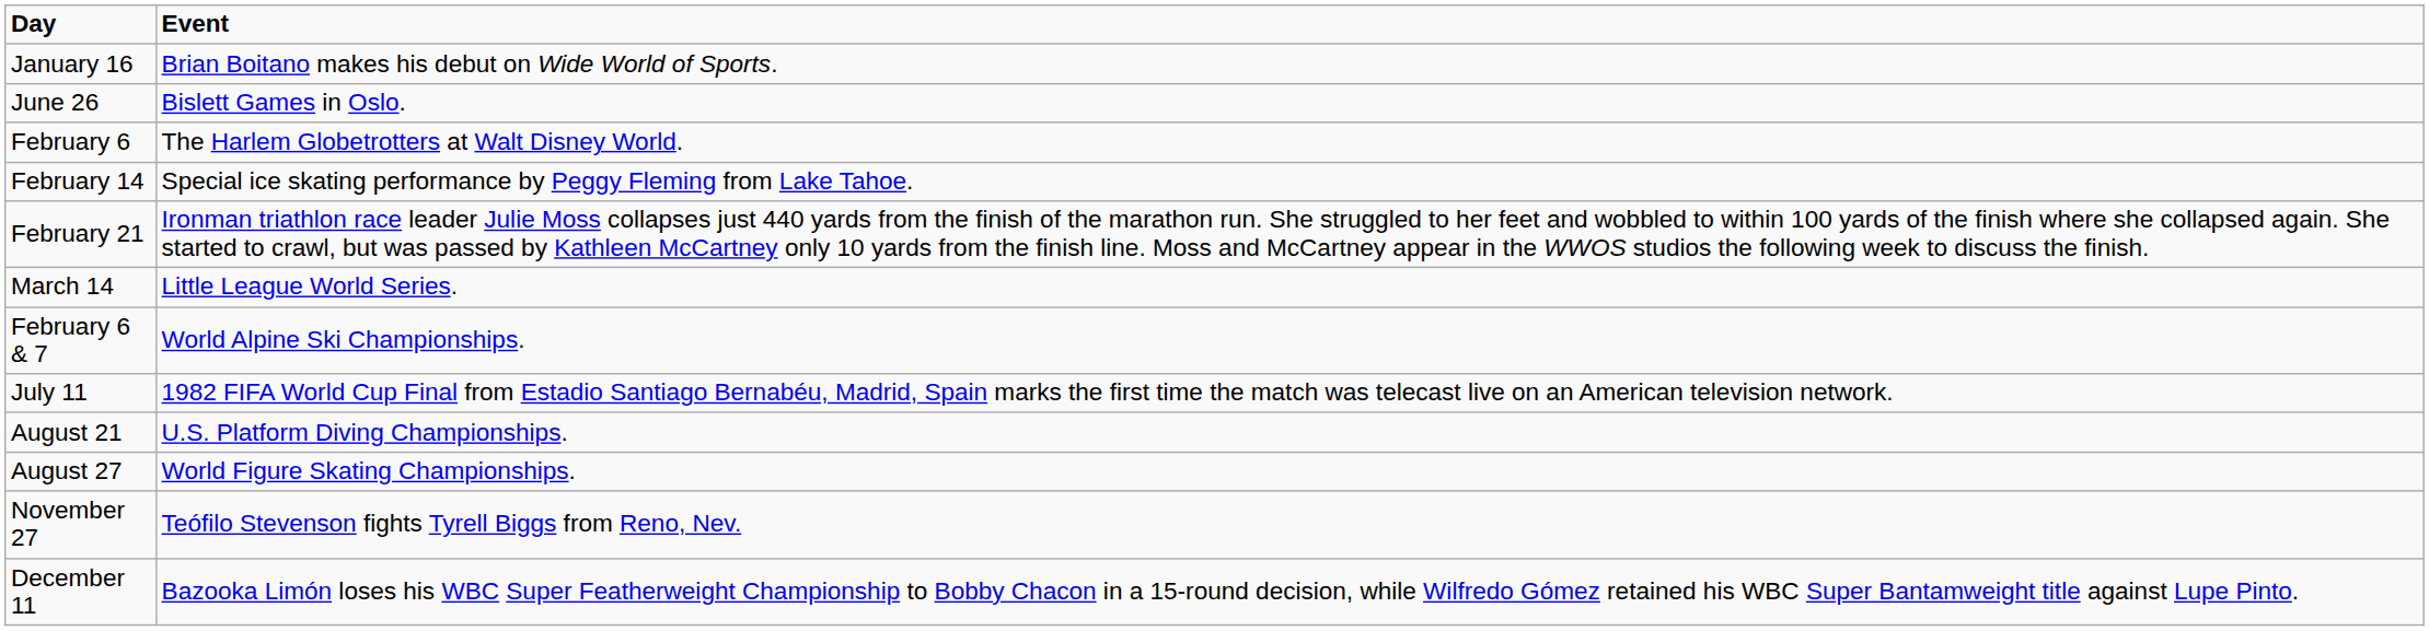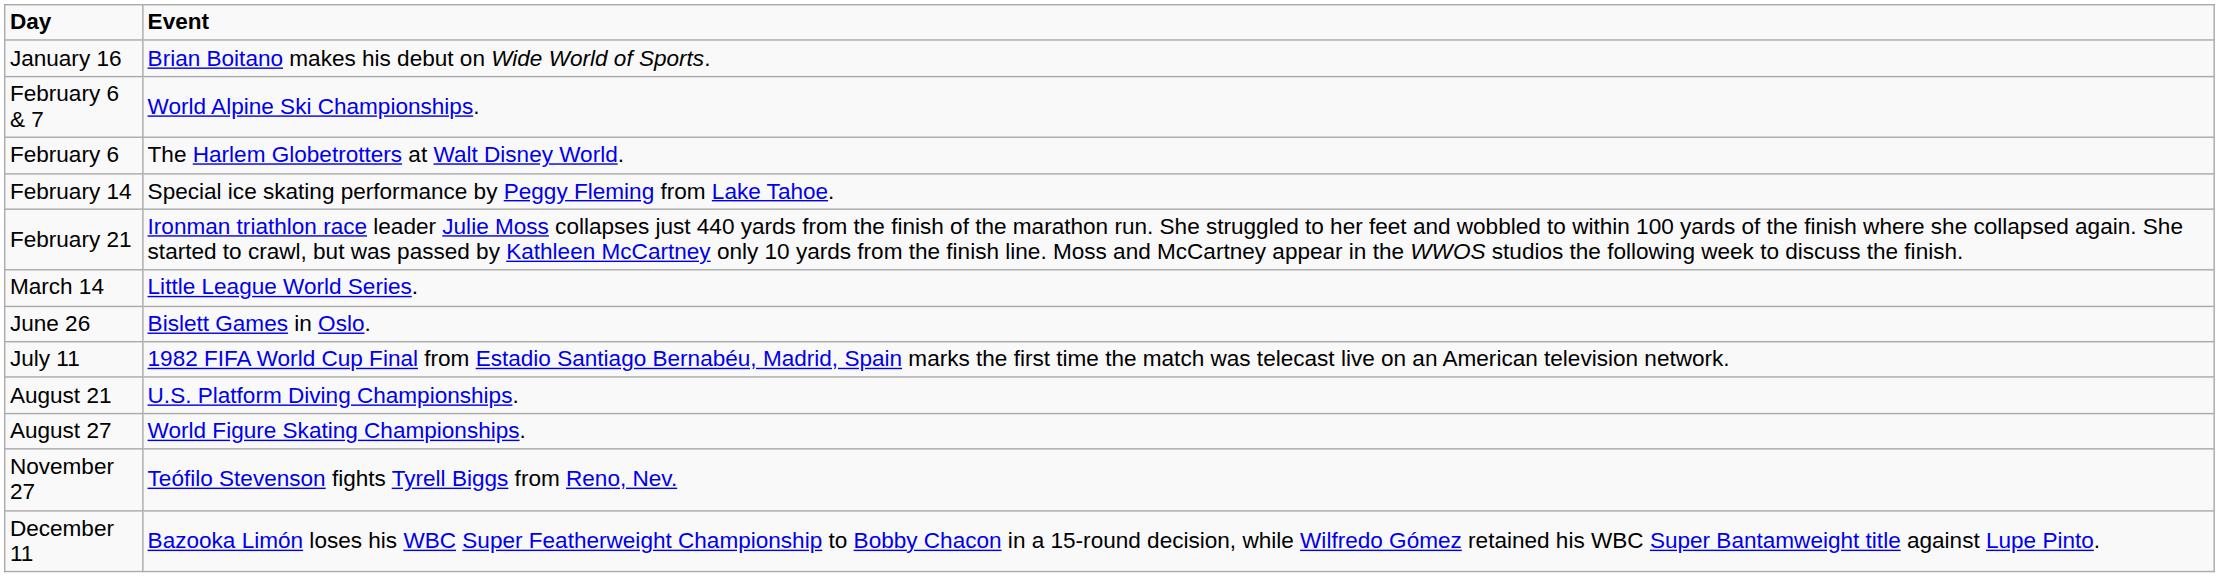 <table class="wikitable">
 <tr>
 <td><strong>Day</strong></td>
 <td><strong>Event</strong></td>
 </tr>
 <tr>
 <td>January 16</td>
 <td><a href='#'>Brian Boitano</a> makes his debut on <em>Wide World of Sports</em>.</td>
 </tr>
 <tr>
-<td>June 26</td>
-<td><a href='#'>Bislett Games</a> in <a href='#'>Oslo</a>.</td>
+<td>February 6 & 7</td>
+<td><a href='#'>World Alpine Ski Championships</a>.</td>
 </tr>
 <tr>
 <td>February 6</td>
 <td>The <a href='#'>Harlem Globetrotters</a> at <a href='#'>Walt Disney World</a>.</td>
 </tr>
 <tr>
 <td>February 14</td>
 <td>Special ice skating performance by <a href='#'>Peggy Fleming</a> from <a href='#'>Lake Tahoe</a>.</td>
 </tr>
 <tr>
 <td>February 21</td>
 <td><a href='#'>Ironman triathlon race</a> leader <a href='#'>Julie Moss</a> collapses just 440 yards from the finish of the marathon run. She struggled to her feet and wobbled to within 100 yards of the finish where she collapsed again. She started to crawl, but was passed by <a href='#'>Kathleen McCartney</a> only 10 yards from the finish line. Moss and McCartney appear in the <em>WWOS</em> studios the following week to discuss the finish.</td>
 </tr>
 <tr>
 <td>March 14</td>
 <td><a href='#'>Little League World Series</a>.</td>
 </tr>
 <tr>
-<td>February 6 & 7</td>
-<td><a href='#'>World Alpine Ski Championships</a>.</td>
+<td>June 26</td>
+<td><a href='#'>Bislett Games</a> in <a href='#'>Oslo</a>.</td>
 </tr>
 <tr>
 <td>July 11</td>
 <td><a href='#'>1982 FIFA World Cup Final</a> from <a href='#'>Estadio Santiago Bernabéu, Madrid, Spain</a> marks the first time the match was telecast live on an American television network.</td>
 </tr>
 <tr>
 <td>August 21</td>
 <td><a href='#'>U.S. Platform Diving Championships</a>.</td>
 </tr>
 <tr>
 <td>August 27</td>
 <td><a href='#'>World Figure Skating Championships</a>.</td>
 </tr>
 <tr>
 <td>November 27</td>
 <td><a href='#'>Teófilo Stevenson</a> fights <a href='#'>Tyrell Biggs</a> from <a href='#'>Reno, Nev.</a></td>
 </tr>
 <tr>
 <td>December 11</td>
 <td><a href='#'>Bazooka Limón</a> loses his <a href='#'>WBC</a> <a href='#'>Super Featherweight Championship</a> to <a href='#'>Bobby Chacon</a> in a 15-round decision, while <a href='#'>Wilfredo Gómez</a> retained his WBC <a href='#'>Super Bantamweight title</a> against <a href='#'>Lupe Pinto</a>.</td>
 </tr>
 </table>
